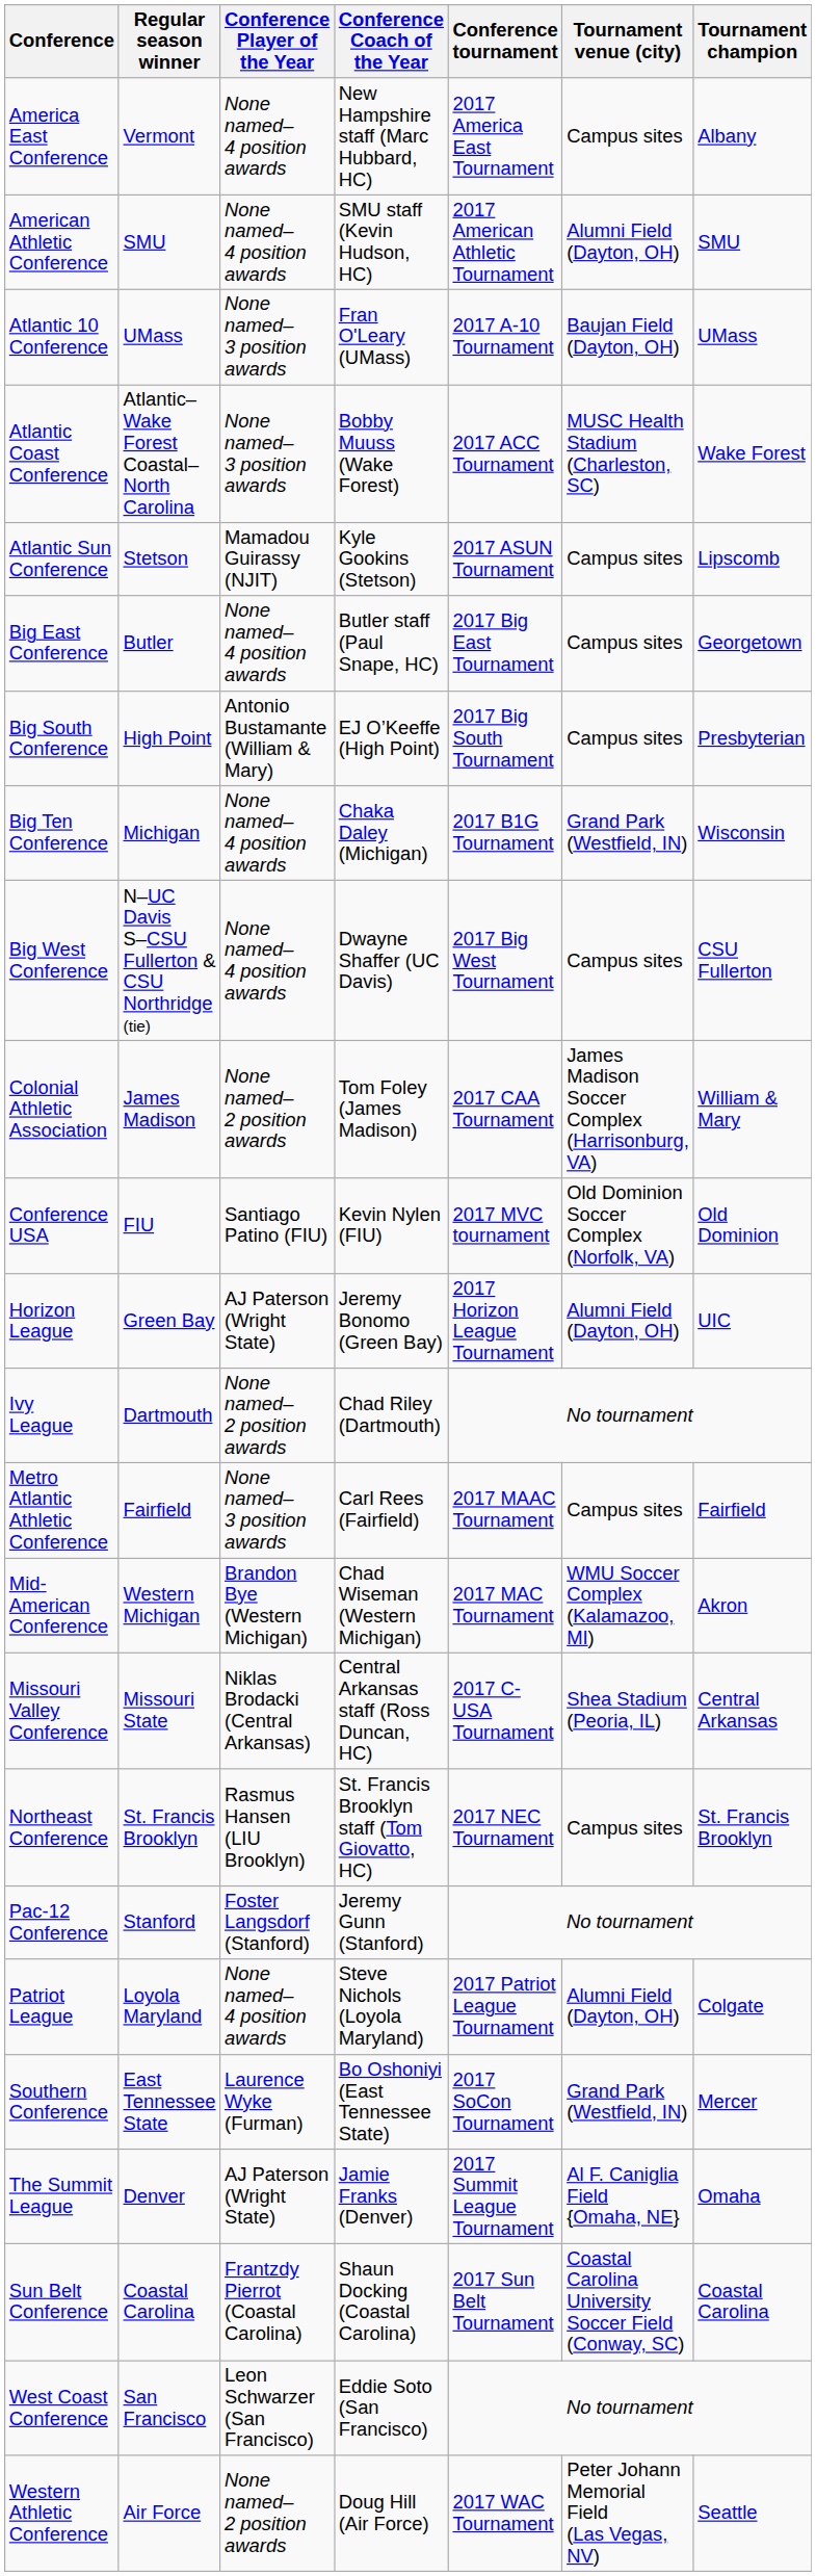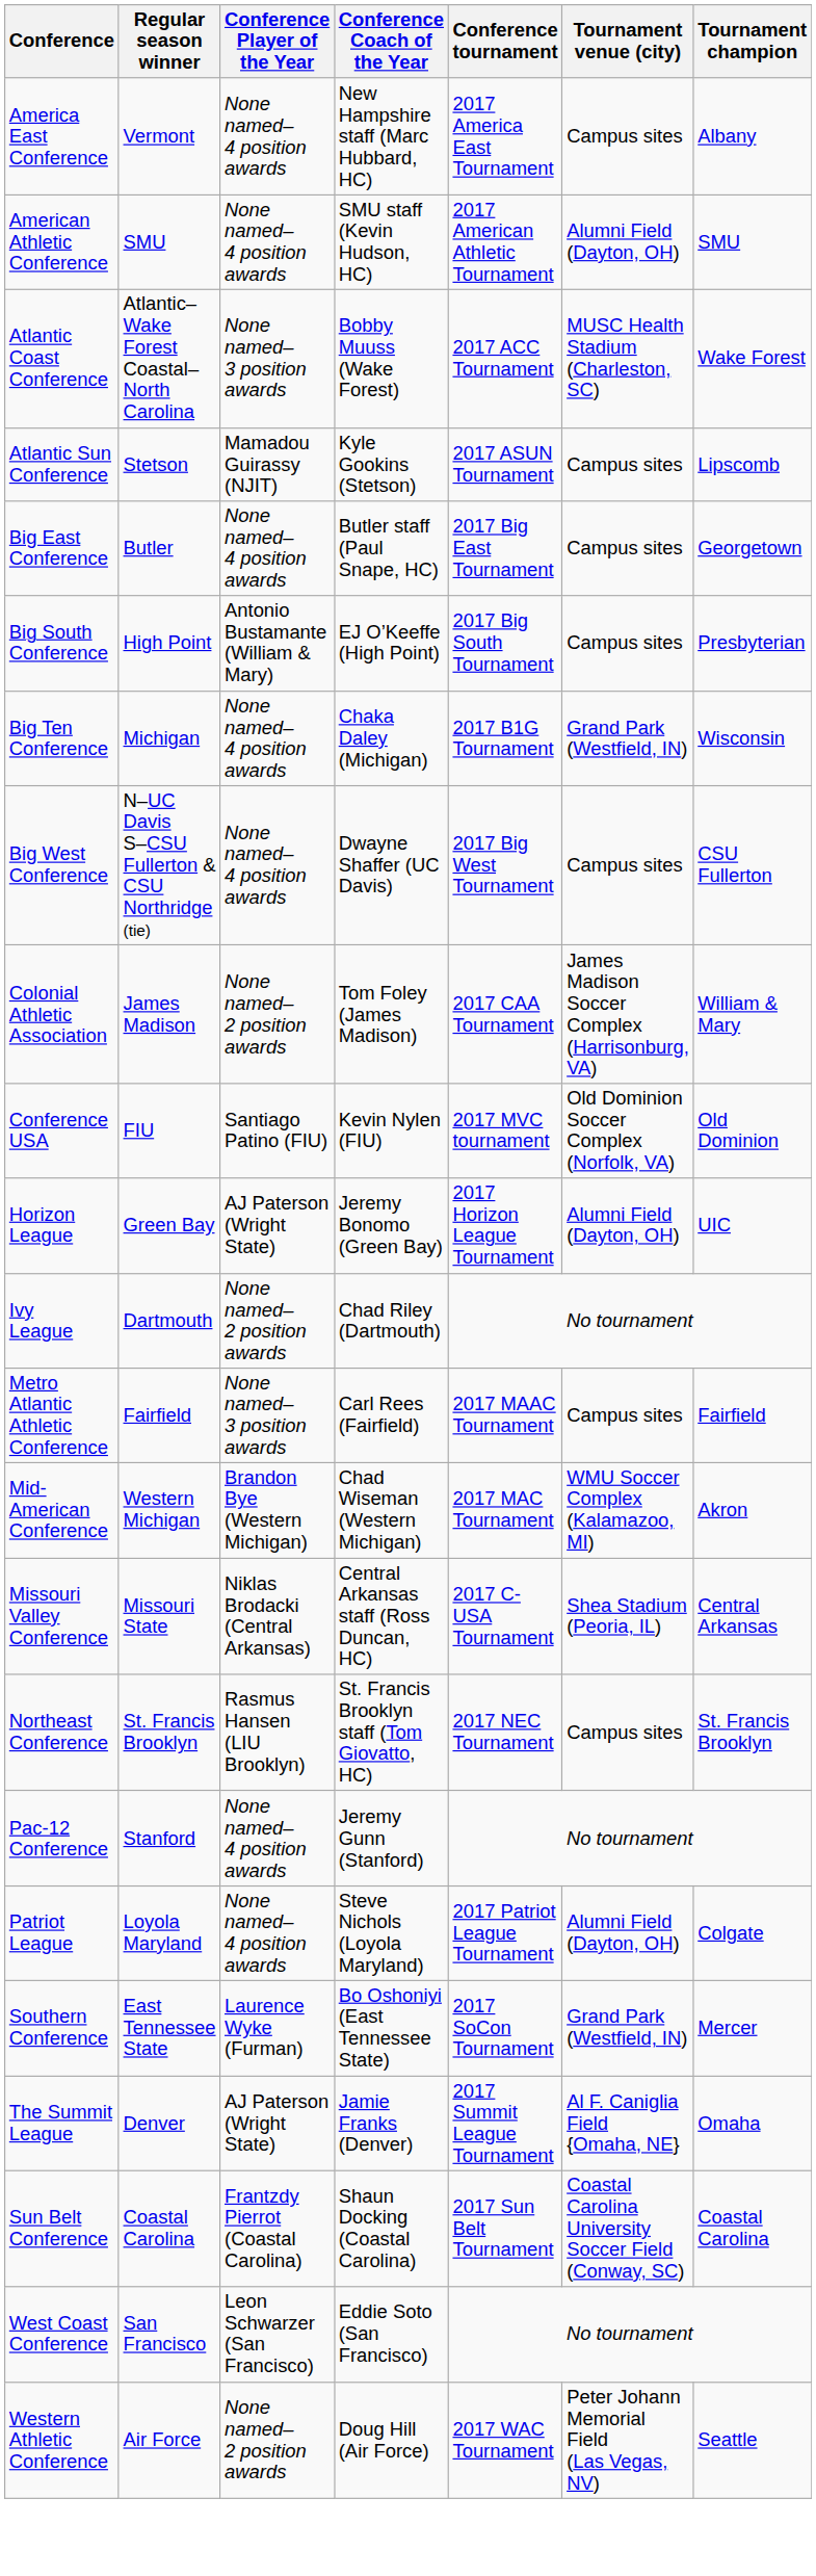 <table class="wikitable" style="font-size:100%; width:100%">
 <tr>
 <th>Conference</th>
 <th>Regular<br>season winner</th>
 <th><a href='#'>Conference<br>Player of the Year</a></th>
 <th><a href='#'>Conference<br>Coach of the Year</a></th>
 <th>Conference<br>tournament</th>
 <th>Tournament<br>venue (city)</th>
 <th>Tournament champion</th>
 </tr>
 <tr>
 <td><a href='#'>America East<br>Conference</a></td>
 <td><a href='#'>Vermont</a></td>
 <td><em>None named–<br>4 position awards</em></td>
 <td>New Hampshire staff (Marc Hubbard, HC)</td>
 <td><a href='#'>2017 America East Tournament</a></td>
 <td>Campus sites</td>
 <td><a href='#'>Albany</a></td>
 </tr>
 <tr>
 <td><a href='#'>American Athletic<br>Conference</a></td>
 <td><a href='#'>SMU</a></td>
 <td><em>None named–<br>4 position awards</em></td>
 <td>SMU  staff (Kevin Hudson, HC)</td>
 <td><a href='#'>2017 American Athletic Tournament</a></td>
 <td><a href='#'>Alumni Field</a><br>(<a href='#'>Dayton, OH</a>)</td>
 <td><a href='#'>SMU</a></td>
-</tr>
-<tr>
-<td><a href='#'>Atlantic 10<br>Conference</a></td>
-<td><a href='#'>UMass</a></td>
-<td><em>None named–<br>3 position awards</em></td>
-<td><a href='#'>Fran O'Leary</a> (UMass)</td>
-<td><a href='#'>2017 A-10 Tournament</a></td>
-<td><a href='#'>Baujan Field</a><br>(<a href='#'>Dayton, OH</a>)</td>
-<td><a href='#'>UMass</a></td>
 </tr>
 <tr>
 <td><a href='#'>Atlantic Coast<br>Conference</a></td>
 <td>Atlantic–<a href='#'>Wake Forest</a><br>Coastal–<a href='#'>North Carolina</a></td>
 <td><em>None named–<br>3 position awards</em></td>
 <td><a href='#'>Bobby Muuss</a> (Wake Forest)</td>
 <td><a href='#'>2017 ACC Tournament</a></td>
 <td><a href='#'>MUSC Health Stadium</a><br>(<a href='#'>Charleston, SC</a>)</td>
 <td><a href='#'>Wake Forest</a></td>
 </tr>
 <tr>
 <td><a href='#'>Atlantic Sun<br>Conference</a></td>
 <td><a href='#'>Stetson</a></td>
 <td>Mamadou Guirassy (NJIT)</td>
 <td>Kyle Gookins (Stetson)</td>
 <td><a href='#'>2017 ASUN Tournament</a></td>
 <td>Campus sites</td>
 <td><a href='#'>Lipscomb</a></td>
 </tr>
 <tr>
 <td><a href='#'>Big East<br>Conference</a></td>
 <td><a href='#'>Butler</a></td>
 <td><em>None named–<br>4 position awards</em></td>
 <td>Butler staff (Paul Snape, HC)</td>
 <td><a href='#'>2017 Big East Tournament</a></td>
 <td>Campus sites</td>
 <td><a href='#'>Georgetown</a></td>
 </tr>
 <tr>
 <td><a href='#'>Big South<br>Conference</a></td>
 <td><a href='#'>High Point</a></td>
 <td>Antonio Bustamante (William & Mary)</td>
 <td>EJ O’Keeffe (High Point)</td>
 <td><a href='#'>2017 Big South Tournament</a></td>
 <td>Campus sites</td>
 <td><a href='#'>Presbyterian</a></td>
 </tr>
 <tr>
 <td><a href='#'>Big Ten<br>Conference</a></td>
 <td><a href='#'>Michigan</a></td>
 <td><em>None named–<br>4 position awards</em></td>
 <td><a href='#'>Chaka Daley</a> (Michigan)</td>
 <td><a href='#'>2017 B1G Tournament</a></td>
 <td><a href='#'>Grand Park</a><br>(<a href='#'>Westfield, IN</a>)</td>
 <td><a href='#'>Wisconsin</a></td>
 </tr>
 <tr>
 <td><a href='#'>Big West<br>Conference</a></td>
 <td>N–<a href='#'>UC Davis</a><br>S–<a href='#'>CSU Fullerton</a> & <a href='#'>CSU Northridge</a> <small>(tie)</small></td>
 <td><em>None named–<br>4 position awards</em></td>
 <td>Dwayne Shaffer (UC Davis)</td>
 <td><a href='#'>2017 Big West Tournament</a></td>
 <td>Campus sites</td>
 <td><a href='#'>CSU Fullerton</a></td>
 </tr>
 <tr>
 <td><a href='#'>Colonial Athletic<br>Association</a></td>
 <td><a href='#'>James Madison</a></td>
 <td><em>None named–<br>2 position awards</em></td>
 <td>Tom Foley (James Madison)</td>
 <td><a href='#'>2017 CAA Tournament</a></td>
 <td>James Madison Soccer Complex<br>(<a href='#'>Harrisonburg, VA</a>)</td>
 <td><a href='#'>William & Mary</a></td>
 </tr>
 <tr>
 <td><a href='#'>Conference<br>USA</a></td>
 <td><a href='#'>FIU</a></td>
 <td>Santiago Patino (FIU)</td>
 <td>Kevin Nylen (FIU)</td>
 <td><a href='#'>2017 MVC tournament</a></td>
 <td>Old Dominion Soccer Complex<br>(<a href='#'>Norfolk, VA</a>)</td>
 <td><a href='#'>Old Dominion</a></td>
 </tr>
 <tr>
 <td><a href='#'>Horizon<br>League</a></td>
 <td><a href='#'>Green Bay</a></td>
 <td>AJ Paterson (Wright State)</td>
 <td>Jeremy Bonomo (Green Bay)</td>
 <td><a href='#'>2017 Horizon League Tournament</a></td>
 <td><a href='#'>Alumni Field</a><br>(<a href='#'>Dayton, OH</a>)</td>
 <td><a href='#'>UIC</a></td>
 </tr>
 <tr>
 <td><a href='#'>Ivy<br>League</a></td>
 <td><a href='#'>Dartmouth</a></td>
 <td><em>None named–<br>2 position awards</em></td>
 <td>Chad Riley (Dartmouth)</td>
 <td colspan="3" align=center><em>No tournament</em></td>
 </tr>
 <tr>
 <td><a href='#'>Metro Atlantic<br>Athletic<br>Conference</a></td>
 <td><a href='#'>Fairfield</a></td>
 <td><em>None named–<br>3 position awards</em></td>
 <td>Carl Rees (Fairfield)</td>
 <td><a href='#'>2017 MAAC Tournament</a></td>
 <td>Campus sites</td>
 <td><a href='#'>Fairfield</a></td>
 </tr>
 <tr>
 <td><a href='#'>Mid-American<br>Conference</a></td>
 <td><a href='#'>Western Michigan</a></td>
 <td><a href='#'>Brandon Bye</a> (Western Michigan)</td>
 <td>Chad Wiseman (Western Michigan)</td>
 <td><a href='#'>2017 MAC Tournament</a></td>
 <td><a href='#'>WMU Soccer Complex</a><br>(<a href='#'>Kalamazoo, MI</a>)</td>
 <td><a href='#'>Akron</a></td>
 </tr>
 <tr>
 <td><a href='#'>Missouri Valley<br>Conference</a></td>
 <td><a href='#'>Missouri State</a></td>
 <td>Niklas Brodacki (Central Arkansas)</td>
 <td>Central Arkansas staff (Ross Duncan, HC)</td>
 <td><a href='#'>2017 C-USA Tournament</a></td>
 <td><a href='#'>Shea Stadium</a><br>(<a href='#'>Peoria, IL</a>)</td>
 <td><a href='#'>Central Arkansas</a></td>
 </tr>
 <tr>
 <td><a href='#'>Northeast<br>Conference</a></td>
 <td><a href='#'>St. Francis Brooklyn</a></td>
 <td>Rasmus Hansen (LIU Brooklyn)</td>
 <td>St. Francis Brooklyn staff (<a href='#'>Tom Giovatto</a>, HC)</td>
 <td><a href='#'>2017 NEC Tournament</a></td>
 <td>Campus sites</td>
 <td><a href='#'>St. Francis Brooklyn</a></td>
 </tr>
 <tr>
 <td><a href='#'>Pac-12<br>Conference</a></td>
 <td><a href='#'>Stanford</a></td>
-<td><a href='#'>Foster Langsdorf</a> (Stanford)</td>
+<td><em>None named–<br>4 position awards</em></td>
 <td>Jeremy Gunn (Stanford)</td>
 <td colspan="3" align=center><em>No tournament</em></td>
 </tr>
 <tr>
 <td><a href='#'>Patriot<br>League</a></td>
 <td><a href='#'>Loyola Maryland</a></td>
 <td><em>None named–<br>4 position awards</em></td>
 <td>Steve Nichols (Loyola Maryland)</td>
 <td><a href='#'>2017 Patriot League Tournament</a></td>
 <td><a href='#'>Alumni Field</a><br>(<a href='#'>Dayton, OH</a>)</td>
 <td><a href='#'>Colgate</a></td>
 </tr>
 <tr>
 <td><a href='#'>Southern<br>Conference</a></td>
 <td><a href='#'>East Tennessee State</a></td>
 <td><a href='#'>Laurence Wyke</a> (Furman)</td>
 <td><a href='#'>Bo Oshoniyi</a> (East Tennessee State)</td>
 <td><a href='#'>2017 SoCon Tournament</a></td>
 <td><a href='#'>Grand Park</a><br>(<a href='#'>Westfield, IN</a>)</td>
 <td><a href='#'>Mercer</a></td>
 </tr>
 <tr>
 <td><a href='#'>The Summit<br>League</a></td>
 <td><a href='#'>Denver</a></td>
 <td>AJ Paterson (Wright State)</td>
 <td><a href='#'>Jamie Franks</a> (Denver)</td>
 <td><a href='#'>2017 Summit League Tournament</a></td>
 <td><a href='#'>Al F. Caniglia Field</a><br>{<a href='#'>Omaha, NE</a>}</td>
 <td><a href='#'>Omaha</a></td>
 </tr>
 <tr>
 <td><a href='#'>Sun Belt <br>Conference</a></td>
 <td><a href='#'>Coastal Carolina</a></td>
 <td><a href='#'>Frantzdy Pierrot</a> (Coastal Carolina)</td>
 <td>Shaun Docking (Coastal Carolina)</td>
 <td><a href='#'>2017 Sun Belt Tournament</a></td>
 <td><a href='#'>Coastal Carolina University Soccer Field</a><br>(<a href='#'>Conway, SC</a>)</td>
 <td><a href='#'>Coastal Carolina</a></td>
 </tr>
 <tr>
 <td><a href='#'>West Coast<br>Conference</a></td>
 <td><a href='#'>San Francisco</a></td>
 <td>Leon Schwarzer (San Francisco)</td>
 <td>Eddie Soto (San Francisco)</td>
 <td colspan="3" align=center><em>No tournament</em></td>
 </tr>
 <tr>
 <td><a href='#'>Western Athletic<br>Conference</a></td>
 <td><a href='#'>Air Force</a></td>
 <td><em>None named–<br>2 position awards</em></td>
 <td>Doug Hill (Air Force)</td>
 <td><a href='#'>2017 WAC Tournament</a></td>
 <td>Peter Johann Memorial Field<br>(<a href='#'>Las Vegas, NV</a>)</td>
 <td><a href='#'>Seattle</a></td>
 </tr>
 </table>
